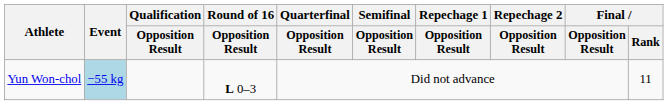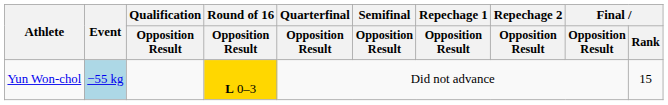 <table class="wikitable" style="font-size:90%">
 <tr>
 <th rowspan="2">Athlete</th>
 <th rowspan="2">Event</th>
 <th>Qualification</th>
 <th>Round of 16</th>
 <th>Quarterfinal</th>
 <th>Semifinal</th>
 <th>Repechage 1</th>
 <th>Repechage 2</th>
 <th colspan=2>Final / </th>
 </tr>
 <tr style="font-size: 95%">
 <th>Opposition<br>Result</th>
 <th>Opposition<br>Result</th>
 <th>Opposition<br>Result</th>
 <th>Opposition<br>Result</th>
 <th>Opposition<br>Result</th>
 <th>Opposition<br>Result</th>
 <th>Opposition<br>Result</th>
 <th>Rank</th>
 </tr>
 <tr align=center>
 <td align=left><a href='#'>Yun Won-chol</a></td>
 <td align=left style="background: lightblue;"><a href='#'>−55 kg</a></td>
 <td></td>
-<td><br><strong>L</strong> 0–3 <sup></sup></td>
+<td style="background: gold;"><br><strong>L</strong> 0–3 <sup></sup></td>
 <td colspan=5>Did not advance</td>
-<td>11</td>
+<td>15</td>
 </tr>
 </table>
